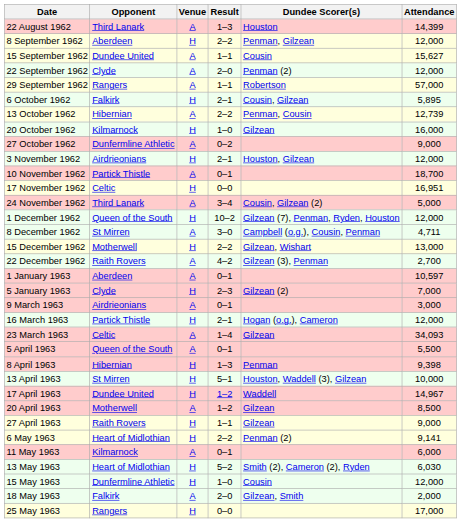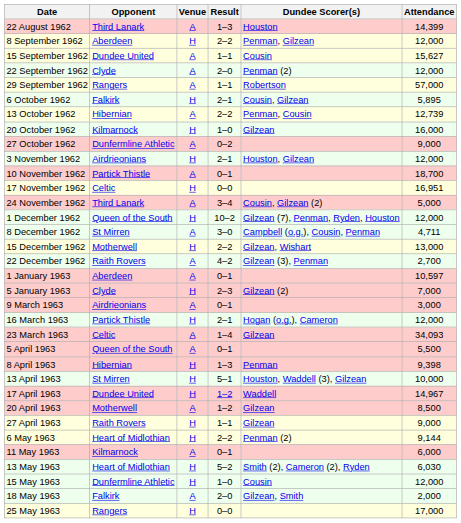 <table class="wikitable sortable" style="font-size:95%; text-align:center">
 <tr>
 <th>Date</th>
 <th>Opponent</th>
 <th>Venue</th>
 <th>Result</th>
 <th>Dundee Scorer(s)</th>
 <th>Attendance</th>
 </tr>
 <tr bgcolor="#FFCCCC">
 <td align="left">22 August 1962</td>
 <td align="left"><a href='#'>Third Lanark</a></td>
 <td><a href='#'>A</a></td>
 <td>1–3</td>
 <td align="left"><a href='#'>Houston</a></td>
 <td>14,399</td>
 </tr>
 <tr bgcolor="#FFFFDD">
 <td align="left">8 September 1962</td>
 <td align="left"><a href='#'>Aberdeen</a></td>
 <td><a href='#'>H</a></td>
 <td>2–2</td>
 <td align="left"><a href='#'>Penman</a>, <a href='#'>Gilzean</a></td>
 <td>12,000</td>
 </tr>
 <tr bgcolor="#FFFFDD">
 <td align="left">15 September 1962</td>
 <td align="left"><a href='#'>Dundee United</a></td>
 <td><a href='#'>A</a></td>
 <td>1–1</td>
 <td align="left"><a href='#'>Cousin</a></td>
 <td>15,627</td>
 </tr>
 <tr bgcolor="#EEFFEE">
 <td align="left">22 September 1962</td>
 <td align="left"><a href='#'>Clyde</a></td>
 <td><a href='#'>A</a></td>
 <td>2–0</td>
 <td align="left"><a href='#'>Penman</a> (2)</td>
 <td>12,000</td>
 </tr>
 <tr bgcolor="#FFFFDD">
 <td align="left">29 September 1962</td>
 <td align="left"><a href='#'>Rangers</a></td>
 <td><a href='#'>A</a></td>
 <td>1–1</td>
 <td align="left"><a href='#'>Robertson</a></td>
 <td>57,000</td>
 </tr>
 <tr bgcolor="EEFFEE">
 <td align="left">6 October 1962</td>
 <td align="left"><a href='#'>Falkirk</a></td>
 <td><a href='#'>H</a></td>
 <td>2–1</td>
 <td align="left"><a href='#'>Cousin</a>, <a href='#'>Gilzean</a></td>
 <td>5,895</td>
 </tr>
 <tr bgcolor="#FFFFDD">
 <td align="left">13 October 1962</td>
 <td align="left"><a href='#'>Hibernian</a></td>
 <td><a href='#'>A</a></td>
 <td>2–2</td>
 <td align="left"><a href='#'>Penman</a>, <a href='#'>Cousin</a></td>
 <td>12,739</td>
 </tr>
 <tr bgcolor="#EEFFEE">
 <td align="left">20 October 1962</td>
 <td align="left"><a href='#'>Kilmarnock</a></td>
 <td><a href='#'>H</a></td>
 <td>1–0</td>
 <td align="left"><a href='#'>Gilzean</a></td>
 <td>16,000</td>
 </tr>
 <tr bgcolor="#FFCCCC">
 <td align="left">27 October 1962</td>
 <td align="left"><a href='#'>Dunfermline Athletic</a></td>
 <td><a href='#'>A</a></td>
 <td>0–2</td>
 <td></td>
 <td>9,000</td>
 </tr>
 <tr bgcolor="#EEFFEE">
 <td align="left">3 November 1962</td>
 <td align="left"><a href='#'>Airdrieonians</a></td>
 <td><a href='#'>H</a></td>
 <td>2–1</td>
 <td align="left"><a href='#'>Houston</a>, <a href='#'>Gilzean</a></td>
 <td>12,000</td>
 </tr>
 <tr bgcolor="#FFCCCC">
 <td align="left">10 November 1962</td>
 <td align="left"><a href='#'>Partick Thistle</a></td>
 <td><a href='#'>A</a></td>
 <td>0–1</td>
 <td></td>
 <td>18,700</td>
 </tr>
 <tr bgcolor="#FFFFDD">
 <td align="left">17 November 1962</td>
 <td align="left"><a href='#'>Celtic</a></td>
 <td><a href='#'>H</a></td>
 <td>0–0</td>
 <td></td>
 <td>16,951</td>
 </tr>
 <tr bgcolor="#FFCCCC">
 <td align="left">24 November 1962</td>
 <td align="left"><a href='#'>Third Lanark</a></td>
 <td><a href='#'>A</a></td>
 <td>3–4</td>
 <td align="left"><a href='#'>Cousin</a>, <a href='#'>Gilzean</a> (2)</td>
 <td>5,000</td>
 </tr>
 <tr bgcolor="#EEFFEE">
 <td align="left">1 December 1962</td>
 <td align="left"><a href='#'>Queen of the South</a></td>
 <td><a href='#'>H</a></td>
 <td>10–2</td>
 <td align="left"><a href='#'>Gilzean</a> (7), <a href='#'>Penman</a>, <a href='#'>Ryden</a>, <a href='#'>Houston</a></td>
 <td>12,000</td>
 </tr>
 <tr bgcolor="#EEFFEE">
 <td align="left">8 December 1962</td>
 <td align="left"><a href='#'>St Mirren</a></td>
 <td><a href='#'>A</a></td>
 <td>3–0</td>
 <td align="left"><a href='#'>Campbell</a> (<a href='#'>o.g.</a>), <a href='#'>Cousin</a>, <a href='#'>Penman</a></td>
 <td>4,711</td>
 </tr>
 <tr bgcolor="#FFFFDD">
 <td align="left">15 December 1962</td>
 <td align="left"><a href='#'>Motherwell</a></td>
 <td><a href='#'>H</a></td>
 <td>2–2</td>
 <td align="left"><a href='#'>Gilzean</a>, <a href='#'>Wishart</a></td>
 <td>13,000</td>
 </tr>
 <tr bgcolor="#EEFFEE">
 <td align="left">22 December 1962</td>
 <td align="left"><a href='#'>Raith Rovers</a></td>
 <td><a href='#'>A</a></td>
 <td>4–2</td>
 <td align="left"><a href='#'>Gilzean</a> (3), <a href='#'>Penman</a></td>
 <td>2,700</td>
 </tr>
 <tr bgcolor="#FFCCCC">
 <td align="left">1 January 1963</td>
 <td align="left"><a href='#'>Aberdeen</a></td>
 <td><a href='#'>A</a></td>
 <td>0–1</td>
 <td></td>
 <td>10,597</td>
 </tr>
 <tr bgcolor="#FFCCCC">
 <td align="left">5 January 1963</td>
 <td align="left"><a href='#'>Clyde</a></td>
 <td><a href='#'>H</a></td>
 <td>2–3</td>
 <td align="left"><a href='#'>Gilzean</a> (2)</td>
 <td>7,000</td>
 </tr>
 <tr bgcolor="#FFCCCC">
 <td align="left">9 March 1963</td>
 <td align="left"><a href='#'>Airdrieonians</a></td>
 <td><a href='#'>A</a></td>
 <td>0–1</td>
 <td></td>
 <td>3,000</td>
 </tr>
 <tr bgcolor="#EEFFEE">
 <td align="left">16 March 1963</td>
 <td align="left"><a href='#'>Partick Thistle</a></td>
 <td><a href='#'>H</a></td>
 <td>2–1</td>
 <td align="left"><a href='#'>Hogan</a> (<a href='#'>o.g.</a>), <a href='#'>Cameron</a></td>
 <td>12,000</td>
 </tr>
 <tr bgcolor="#FFCCCC">
 <td align="left">23 March 1963</td>
 <td align="left"><a href='#'>Celtic</a></td>
 <td><a href='#'>A</a></td>
 <td>1–4</td>
 <td align="left"><a href='#'>Gilzean</a></td>
 <td>34,093</td>
 </tr>
 <tr bgcolor="#FFCCCC">
 <td align="left">5 April 1963</td>
 <td align="left"><a href='#'>Queen of the South</a></td>
 <td><a href='#'>A</a></td>
 <td>0–1</td>
 <td></td>
 <td>5,500</td>
 </tr>
 <tr bgcolor="#FFCCCC">
 <td align="left">8 April 1963</td>
 <td align="left"><a href='#'>Hibernian</a></td>
 <td><a href='#'>H</a></td>
 <td>1–3</td>
 <td align="left"><a href='#'>Penman</a></td>
 <td>9,398</td>
 </tr>
 <tr bgcolor="#EEFFEE">
 <td align="left">13 April 1963</td>
 <td align="left"><a href='#'>St Mirren</a></td>
 <td><a href='#'>H</a></td>
 <td>5–1</td>
 <td align="left"><a href='#'>Houston</a>, <a href='#'>Waddell</a> (3), <a href='#'>Gilzean</a></td>
 <td>10,000</td>
 </tr>
 <tr bgcolor="#FFCCCC">
 <td align="left">17 April 1963</td>
 <td align="left"><a href='#'>Dundee United</a></td>
 <td><a href='#'>H</a></td>
 <td><a href='#'>1–2</a></td>
 <td align="left"><a href='#'>Waddell</a></td>
 <td>14,967</td>
 </tr>
 <tr bgcolor="#FFCCCC">
 <td align="left">20 April 1963</td>
 <td align="left"><a href='#'>Motherwell</a></td>
 <td><a href='#'>A</a></td>
 <td>1–2</td>
 <td align="left"><a href='#'>Gilzean</a></td>
 <td>8,500</td>
 </tr>
 <tr bgcolor="#FFFFDD">
 <td align="left">27 April 1963</td>
 <td align="left"><a href='#'>Raith Rovers</a></td>
 <td><a href='#'>H</a></td>
 <td>1–1</td>
 <td align="left"><a href='#'>Gilzean</a></td>
 <td>9,000</td>
 </tr>
 <tr bgcolor="#FFFFDD">
 <td align="left">6 May 1963</td>
 <td align="left"><a href='#'>Heart of Midlothian</a></td>
 <td><a href='#'>H</a></td>
 <td>2–2</td>
 <td align="left"><a href='#'>Penman</a> (2)</td>
-<td>9,141</td>
+<td>9,144</td>
 </tr>
 <tr bgcolor="#FFCCCC">
 <td align="left">11 May 1963</td>
 <td align="left"><a href='#'>Kilmarnock</a></td>
 <td><a href='#'>A</a></td>
 <td>0–1</td>
 <td></td>
 <td>6,000</td>
 </tr>
 <tr bgcolor="#EEFFEE">
 <td align="left">13 May 1963</td>
 <td align="left"><a href='#'>Heart of Midlothian</a></td>
 <td><a href='#'>H</a></td>
 <td>5–2</td>
 <td align="left"><a href='#'>Smith</a> (2), <a href='#'>Cameron</a> (2), <a href='#'>Ryden</a></td>
 <td>6,030</td>
 </tr>
 <tr bgcolor="#EEFFEE">
 <td align="left">15 May 1963</td>
 <td align="left"><a href='#'>Dunfermline Athletic</a></td>
 <td><a href='#'>H</a></td>
 <td>1–0</td>
 <td align="left"><a href='#'>Cousin</a></td>
 <td>12,000</td>
 </tr>
 <tr bgcolor="#EEFFEE">
 <td align="left">18 May 1963</td>
 <td align="left"><a href='#'>Falkirk</a></td>
 <td><a href='#'>A</a></td>
 <td>2–0</td>
 <td align="left"><a href='#'>Gilzean</a>, <a href='#'>Smith</a></td>
 <td>2,000</td>
 </tr>
 <tr bgcolor="#FFFFDD">
 <td align="left">25 May 1963</td>
 <td align="left"><a href='#'>Rangers</a></td>
 <td><a href='#'>H</a></td>
 <td>0–0</td>
 <td></td>
 <td>17,000</td>
 </tr>
 </table>
